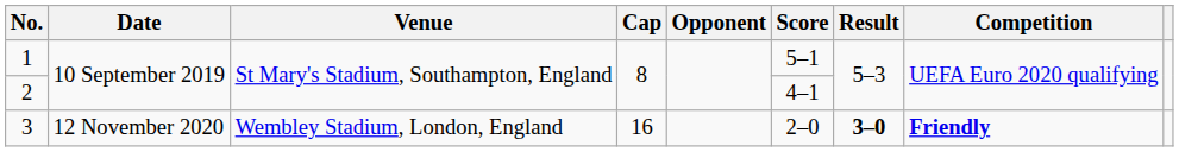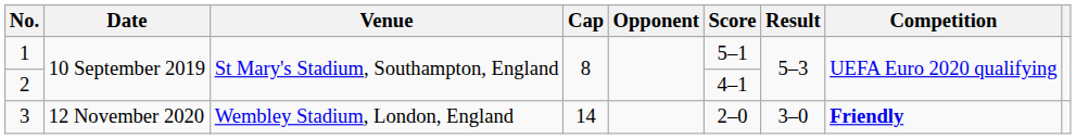 <table class="wikitable sortable">
 <tr>
 <th scope="col">No.</th>
 <th scope="col">Date</th>
 <th scope="col">Venue</th>
 <th scope="col">Cap</th>
 <th scope="col">Opponent</th>
 <th scope="col">Score</th>
 <th scope="col">Result</th>
 <th scope="col">Competition</th>
 <th scope="col" class="unsortable"></th>
 </tr>
 <tr>
 <td style="text-align: center;">1</td>
 <td rowspan="2">10 September 2019</td>
 <td rowspan="2"><a href='#'>St Mary's Stadium</a>, Southampton, England</td>
 <td rowspan="2" style="text-align: center;">8</td>
 <td rowspan="2"></td>
 <td style="text-align: center;">5–1</td>
 <td rowspan="2" style="text-align: center;">5–3</td>
 <td rowspan="2"><a href='#'>UEFA Euro 2020 qualifying</a></td>
 <td rowspan="2" style="text-align: center;"></td>
 </tr>
 <tr>
 <td style="text-align: center;">2</td>
 <td style="text-align: center;">4–1</td>
 </tr>
 <tr>
 <td style="text-align: center;">3</td>
 <td>12 November 2020</td>
 <td><a href='#'>Wembley Stadium</a>, London, England</td>
-<td style="text-align: center;">16</td>
+<td style="text-align: center;">14</td>
 <td></td>
 <td style="text-align: center;">2–0</td>
-<td style="text-align: center;"><strong>3–0</strong></td>
+<td style="text-align: center;">3–0</td>
 <td><strong><a href='#'>Friendly</a></strong></td>
 <td style="text-align: center;"></td>
 </tr>
 </table>
